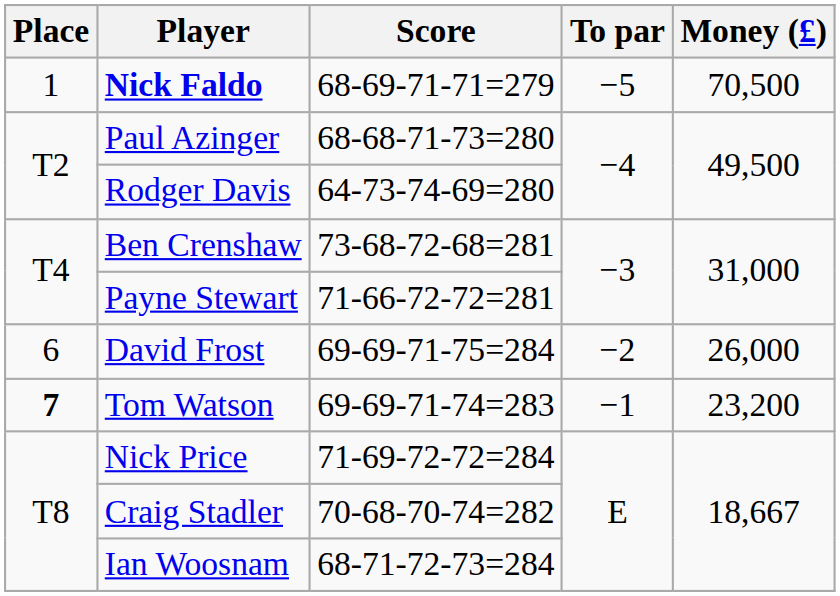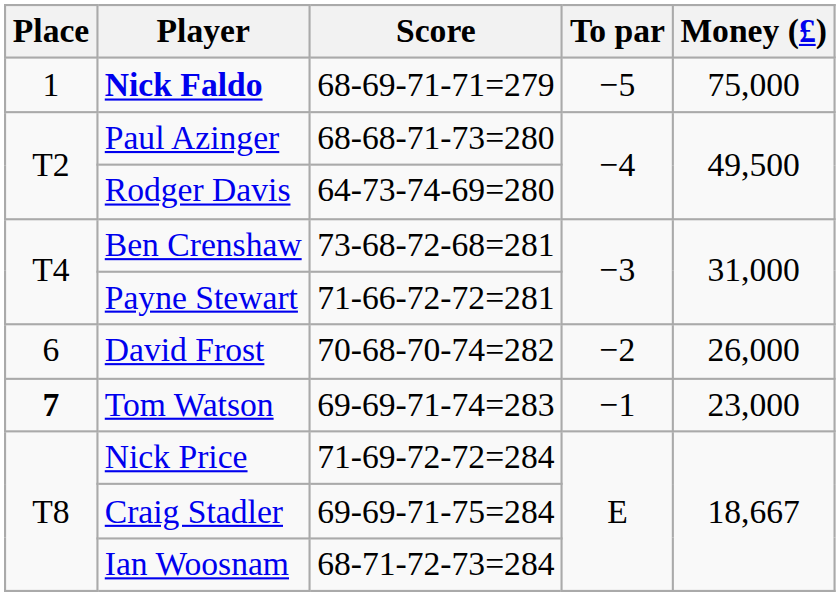 <table class="wikitable">
 <tr>
 <th>Place</th>
 <th>Player</th>
 <th>Score</th>
 <th>To par</th>
 <th>Money (<a href='#'>£</a>)</th>
 </tr>
 <tr>
 <td align="center">1</td>
 <td> <strong><a href='#'>Nick Faldo</a></strong></td>
 <td>68-69-71-71=279</td>
 <td align="center">−5</td>
-<td align=center>70,500</td>
+<td align=center>75,000</td>
 </tr>
 <tr>
 <td rowspan=2 align="center">T2</td>
 <td> <a href='#'>Paul Azinger</a></td>
 <td>68-68-71-73=280</td>
 <td rowspan=2 align="center">−4</td>
 <td rowspan=2 align=center>49,500</td>
 </tr>
 <tr>
 <td> <a href='#'>Rodger Davis</a></td>
 <td>64-73-74-69=280</td>
 </tr>
 <tr>
 <td rowspan=2 align="center">T4</td>
 <td> <a href='#'>Ben Crenshaw</a></td>
 <td>73-68-72-68=281</td>
 <td rowspan=2 align="center">−3</td>
 <td rowspan=2 align=center>31,000</td>
 </tr>
 <tr>
 <td> <a href='#'>Payne Stewart</a></td>
 <td>71-66-72-72=281</td>
 </tr>
 <tr>
 <td align="center">6</td>
 <td> <a href='#'>David Frost</a></td>
-<td>69-69-71-75=284</td>
+<td>70-68-70-74=282</td>
 <td align="center">−2</td>
 <td align=center>26,000</td>
 </tr>
 <tr>
 <td align="center"><strong>7</strong></td>
 <td> <a href='#'>Tom Watson</a></td>
 <td>69-69-71-74=283</td>
 <td align="center">−1</td>
-<td align=center>23,200</td>
+<td align=center>23,000</td>
 </tr>
 <tr>
 <td rowspan=3 align="center">T8</td>
 <td> <a href='#'>Nick Price</a></td>
 <td>71-69-72-72=284</td>
 <td rowspan=3 align="center">E</td>
 <td rowspan=3 align=center>18,667</td>
 </tr>
 <tr>
 <td> <a href='#'>Craig Stadler</a></td>
-<td>70-68-70-74=282</td>
+<td>69-69-71-75=284</td>
 </tr>
 <tr>
 <td> <a href='#'>Ian Woosnam</a></td>
 <td>68-71-72-73=284</td>
 </tr>
 </table>
